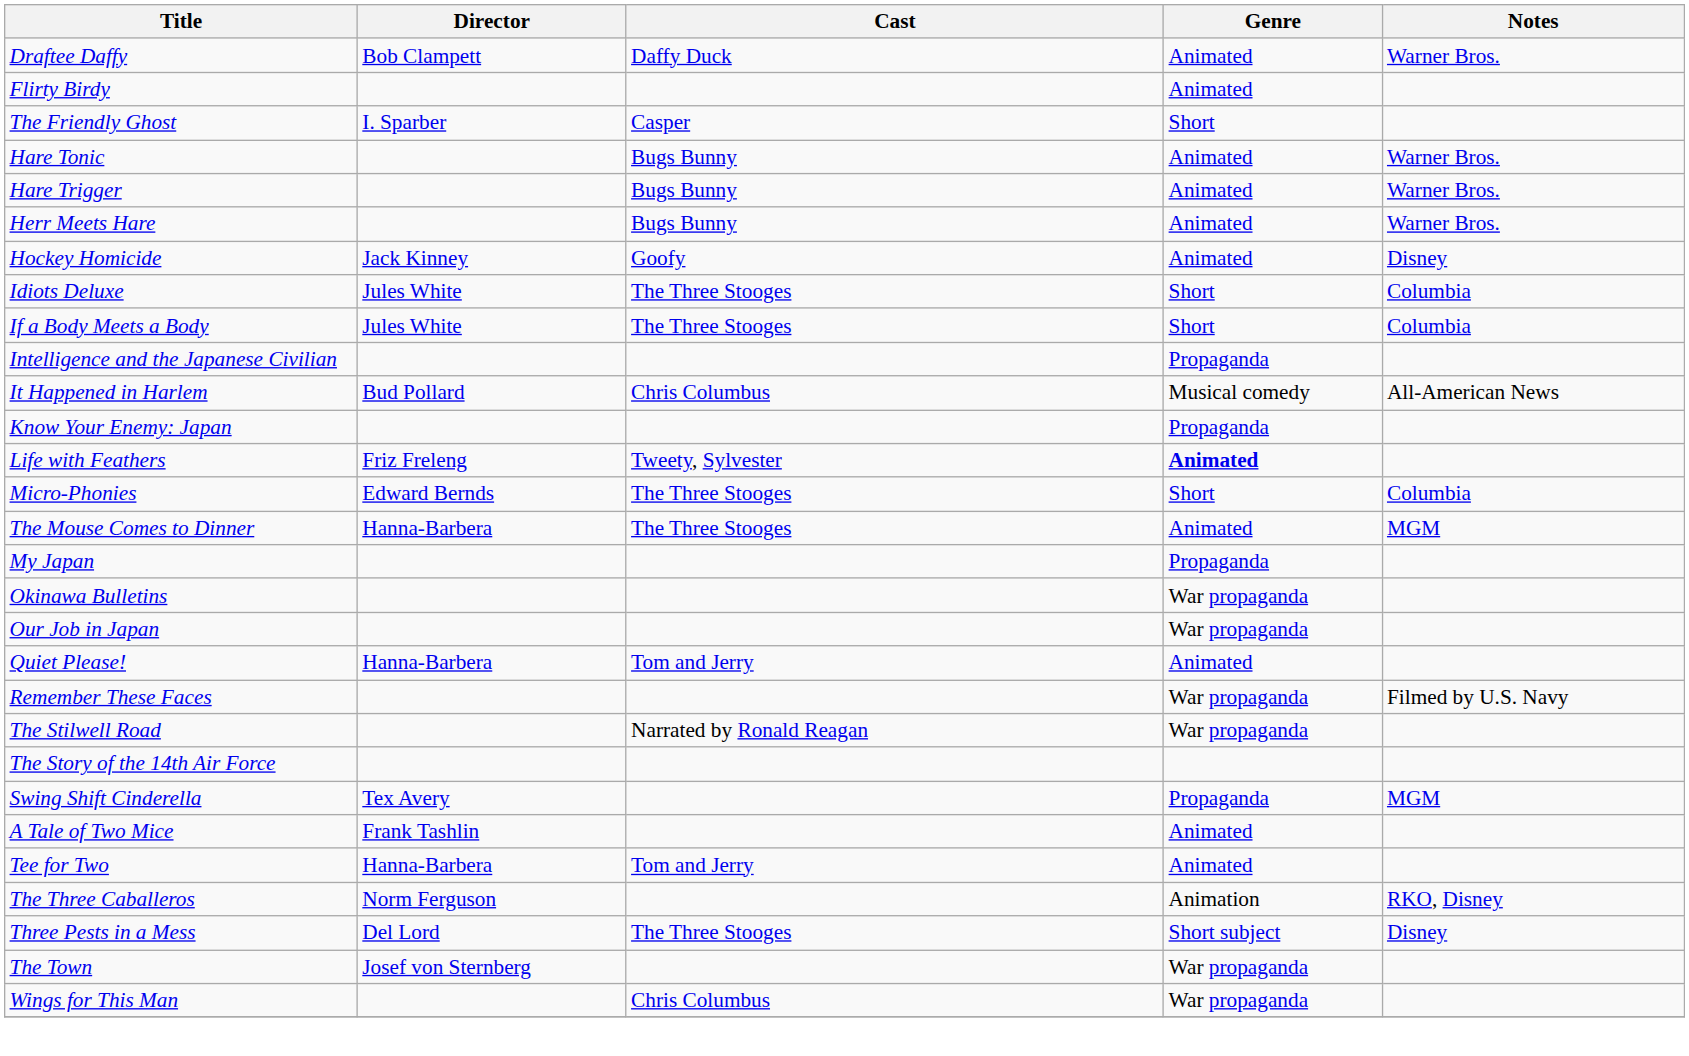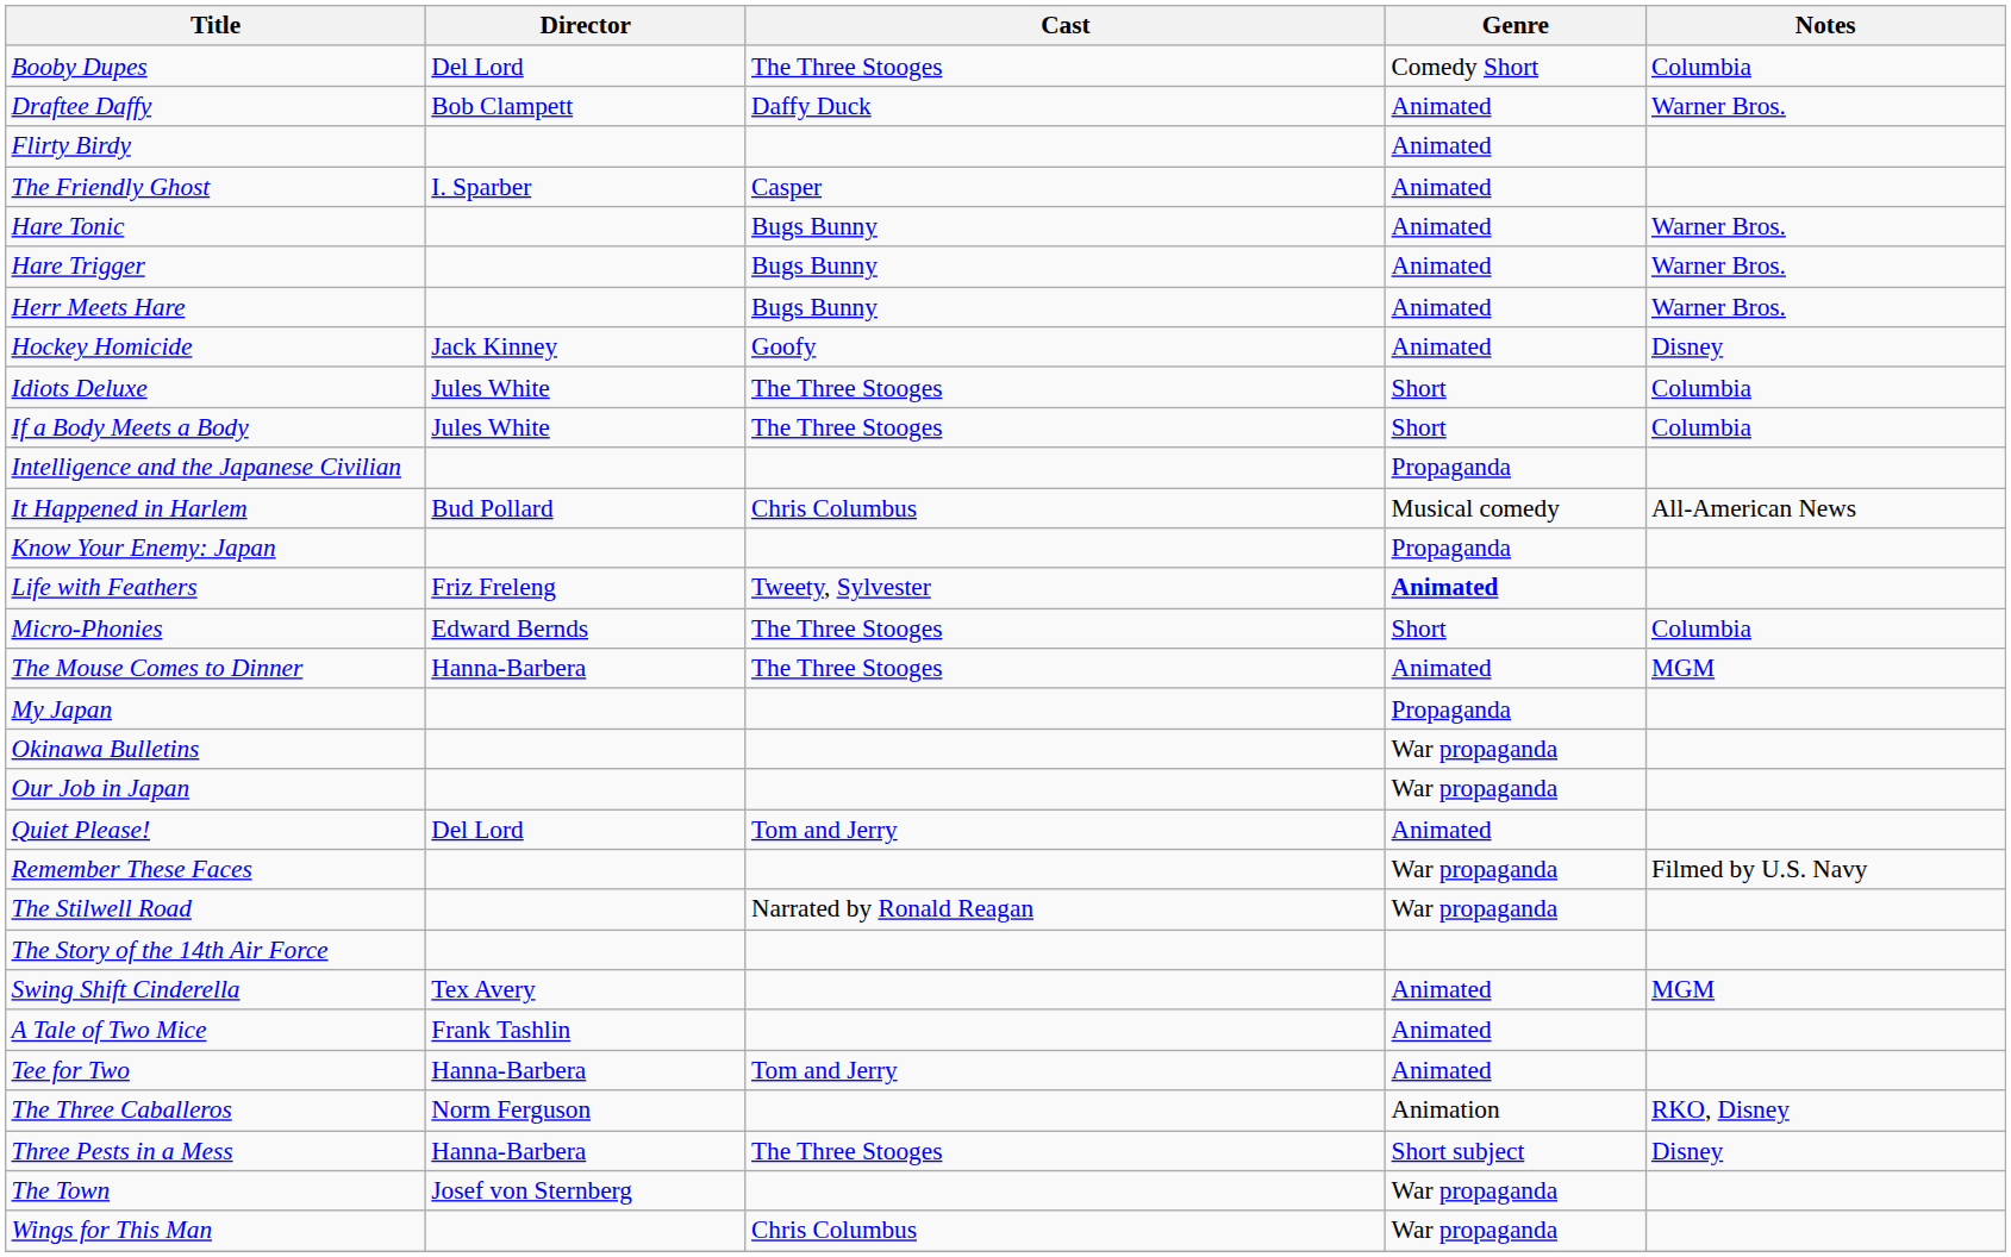 <table class="wikitable" style="width:100%;">
 <tr>
 <th style="width:21%;">Title</th>
 <th style="width:16%;">Director</th>
 <th style="width:32%;">Cast</th>
 <th style="width:13%;">Genre</th>
 <th style="width:18%;">Notes</th>
+</tr>
+<tr>
+<td><em><a href='#'>Booby Dupes</a></em></td>
+<td><a href='#'>Del Lord</a></td>
+<td><a href='#'>The Three Stooges</a></td>
+<td>Comedy <a href='#'>Short</a></td>
+<td><a href='#'>Columbia</a></td>
 </tr>
 <tr>
 <td><em><a href='#'>Draftee Daffy</a></em></td>
 <td><a href='#'>Bob Clampett</a></td>
 <td><a href='#'>Daffy Duck</a></td>
 <td><a href='#'>Animated</a></td>
 <td><a href='#'>Warner Bros.</a></td>
 </tr>
 <tr>
 <td><em><a href='#'>Flirty Birdy</a></em></td>
 <td></td>
 <td></td>
 <td><a href='#'>Animated</a></td>
 <td></td>
 </tr>
 <tr>
 <td><em><a href='#'>The Friendly Ghost</a></em></td>
 <td><a href='#'>I. Sparber</a></td>
 <td><a href='#'>Casper</a></td>
-<td><a href='#'>Short</a></td>
+<td><a href='#'>Animated</a></td>
 <td></td>
 </tr>
 <tr>
 <td><em><a href='#'>Hare Tonic</a></em></td>
 <td></td>
 <td><a href='#'>Bugs Bunny</a></td>
 <td><a href='#'>Animated</a></td>
 <td><a href='#'>Warner Bros.</a></td>
 </tr>
 <tr>
 <td><em><a href='#'>Hare Trigger</a></em></td>
 <td></td>
 <td><a href='#'>Bugs Bunny</a></td>
 <td><a href='#'>Animated</a></td>
 <td><a href='#'>Warner Bros.</a></td>
 </tr>
 <tr>
 <td><em><a href='#'>Herr Meets Hare</a></em></td>
 <td></td>
 <td><a href='#'>Bugs Bunny</a></td>
 <td><a href='#'>Animated</a></td>
 <td><a href='#'>Warner Bros.</a></td>
 </tr>
 <tr>
 <td><em><a href='#'>Hockey Homicide</a></em></td>
 <td><a href='#'>Jack Kinney</a></td>
 <td><a href='#'>Goofy</a></td>
 <td><a href='#'>Animated</a></td>
 <td><a href='#'>Disney</a></td>
 </tr>
 <tr>
 <td><em><a href='#'>Idiots Deluxe</a></em></td>
 <td><a href='#'>Jules White</a></td>
 <td><a href='#'>The Three Stooges</a></td>
 <td><a href='#'>Short</a></td>
 <td><a href='#'>Columbia</a></td>
 </tr>
 <tr>
 <td><em><a href='#'>If a Body Meets a Body</a></em></td>
 <td><a href='#'>Jules White</a></td>
 <td><a href='#'>The Three Stooges</a></td>
 <td><a href='#'>Short</a></td>
 <td><a href='#'>Columbia</a></td>
 </tr>
 <tr>
 <td><em><a href='#'>Intelligence and the Japanese Civilian</a></em></td>
 <td></td>
 <td></td>
 <td><a href='#'>Propaganda</a></td>
 <td></td>
 </tr>
 <tr>
 <td><em><a href='#'>It Happened in Harlem</a></em></td>
 <td><a href='#'>Bud Pollard</a></td>
 <td><a href='#'>Chris Columbus</a></td>
 <td>Musical comedy</td>
 <td>All-American News</td>
 </tr>
 <tr>
 <td><em><a href='#'>Know Your Enemy: Japan</a></em></td>
 <td></td>
 <td></td>
 <td><a href='#'>Propaganda</a></td>
 <td></td>
 </tr>
 <tr>
 <td><em><a href='#'>Life with Feathers</a></em></td>
 <td><a href='#'>Friz Freleng</a></td>
 <td><a href='#'>Tweety</a>, <a href='#'>Sylvester</a></td>
 <td><strong><a href='#'>Animated</a></strong></td>
 <td></td>
 </tr>
 <tr>
 <td><em><a href='#'>Micro-Phonies</a></em></td>
 <td><a href='#'>Edward Bernds</a></td>
 <td><a href='#'>The Three Stooges</a></td>
 <td><a href='#'>Short</a></td>
 <td><a href='#'>Columbia</a></td>
 </tr>
 <tr>
 <td><em><a href='#'>The Mouse Comes to Dinner</a></em></td>
 <td><a href='#'>Hanna-Barbera</a></td>
 <td><a href='#'>The Three Stooges</a></td>
 <td><a href='#'>Animated</a></td>
 <td><a href='#'>MGM</a></td>
 </tr>
 <tr>
 <td><em><a href='#'>My Japan</a></em></td>
 <td></td>
 <td></td>
 <td><a href='#'>Propaganda</a></td>
 <td></td>
 </tr>
 <tr>
 <td><em><a href='#'>Okinawa Bulletins</a></em></td>
 <td></td>
 <td></td>
 <td>War <a href='#'>propaganda</a></td>
 <td></td>
 </tr>
 <tr>
 <td><em><a href='#'>Our Job in Japan</a></em></td>
 <td></td>
 <td></td>
 <td>War <a href='#'>propaganda</a></td>
 <td></td>
 </tr>
 <tr>
 <td><em><a href='#'>Quiet Please!</a></em></td>
-<td><a href='#'>Hanna-Barbera</a></td>
+<td><a href='#'>Del Lord</a></td>
 <td><a href='#'>Tom and Jerry</a></td>
 <td><a href='#'>Animated</a></td>
 <td></td>
 </tr>
 <tr>
 <td><em><a href='#'>Remember These Faces</a></em></td>
 <td></td>
 <td></td>
 <td>War <a href='#'>propaganda</a></td>
 <td>Filmed by U.S. Navy</td>
 </tr>
 <tr>
 <td><em><a href='#'>The Stilwell Road</a></em></td>
 <td></td>
 <td>Narrated by <a href='#'>Ronald Reagan</a></td>
 <td>War <a href='#'>propaganda</a></td>
 <td></td>
 </tr>
 <tr>
 <td><em><a href='#'>The Story of the 14th Air Force</a></em></td>
 <td></td>
 <td></td>
 <td></td>
 <td></td>
 </tr>
 <tr>
 <td><em><a href='#'>Swing Shift Cinderella</a></em></td>
 <td><a href='#'>Tex Avery</a></td>
 <td></td>
-<td><a href='#'>Propaganda</a></td>
+<td><a href='#'>Animated</a></td>
 <td><a href='#'>MGM</a></td>
 </tr>
 <tr>
 <td><em><a href='#'>A Tale of Two Mice</a></em></td>
 <td><a href='#'>Frank Tashlin</a></td>
 <td></td>
 <td><a href='#'>Animated</a></td>
 <td></td>
 </tr>
 <tr>
 <td><em><a href='#'>Tee for Two</a></em></td>
 <td><a href='#'>Hanna-Barbera</a></td>
 <td><a href='#'>Tom and Jerry</a></td>
 <td><a href='#'>Animated</a></td>
 <td></td>
 </tr>
 <tr>
 <td><em><a href='#'>The Three Caballeros</a></em></td>
 <td><a href='#'>Norm Ferguson</a></td>
 <td></td>
 <td>Animation</td>
 <td><a href='#'>RKO</a>, <a href='#'>Disney</a></td>
 </tr>
 <tr>
 <td><em><a href='#'>Three Pests in a Mess</a></em></td>
-<td><a href='#'>Del Lord</a></td>
+<td><a href='#'>Hanna-Barbera</a></td>
 <td><a href='#'>The Three Stooges</a></td>
 <td><a href='#'>Short subject</a></td>
 <td><a href='#'>Disney</a></td>
 </tr>
 <tr>
 <td><em><a href='#'>The Town</a></em></td>
 <td><a href='#'>Josef von Sternberg</a></td>
 <td></td>
 <td>War <a href='#'>propaganda</a></td>
 <td></td>
 </tr>
 <tr>
 <td><em><a href='#'>Wings for This Man</a></em></td>
 <td></td>
 <td><a href='#'>Chris Columbus</a></td>
 <td>War <a href='#'>propaganda</a></td>
 <td></td>
 </tr>
 <tr>
 </tr>
 </table>
